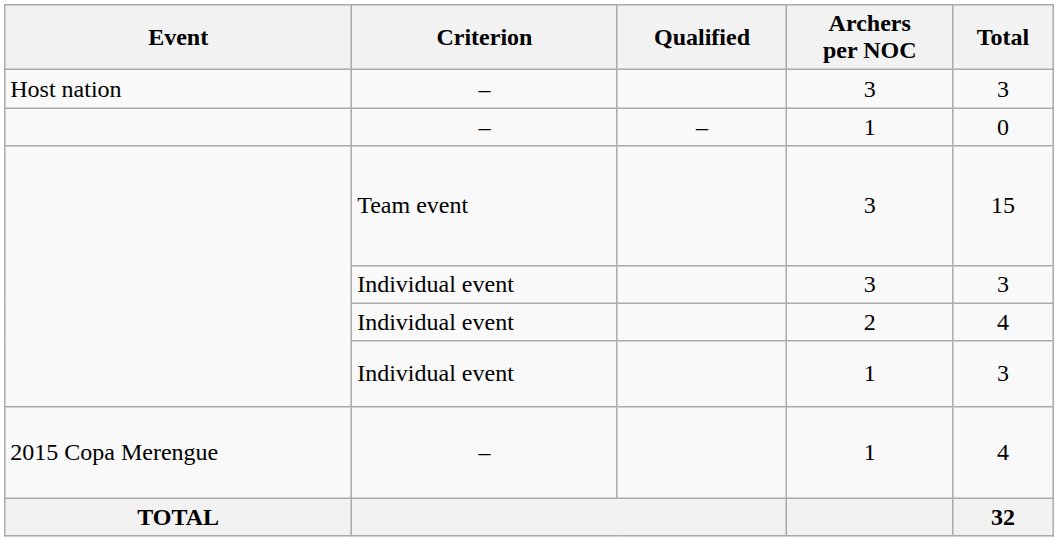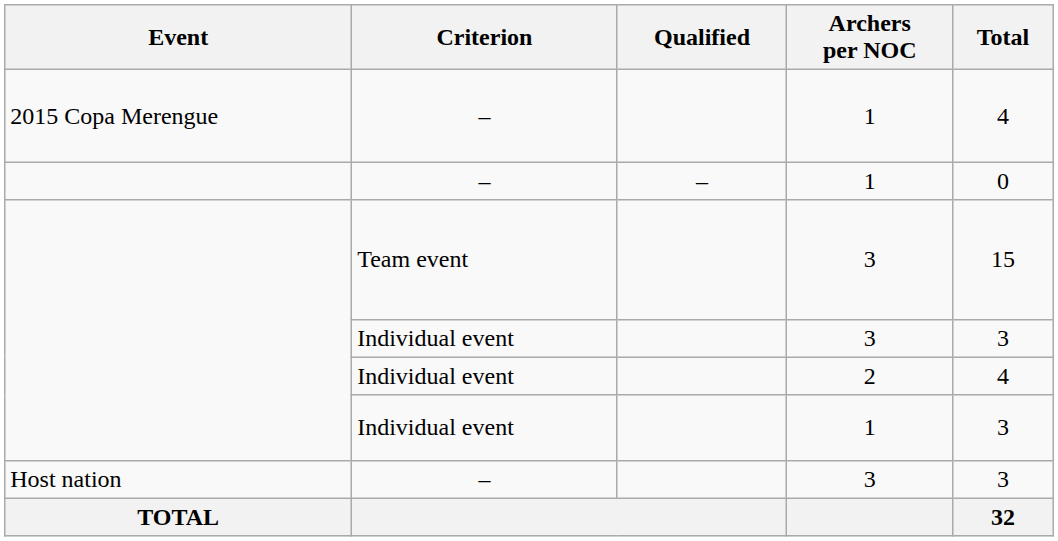 <table class="wikitable" width=700>
 <tr>
 <th>Event</th>
 <th>Criterion</th>
 <th>Qualified</th>
 <th>Archers<br> per NOC</th>
 <th>Total</th>
 </tr>
 <tr>
-<td>Host nation</td>
+<td>2015 Copa Merengue</td>
 <td align="center">–</td>
-<td></td>
-<td align="center">3</td>
-<td align="center">3</td>
+<td><br><br><br></td>
+<td align="center">1</td>
+<td align="center">4</td>
 </tr>
 <tr>
 <td></td>
 <td align="center">–</td>
 <td align="center">–</td>
 <td align="center">1</td>
 <td align="center">0</td>
 </tr>
 <tr>
 <td rowspan="4"></td>
 <td>Team event</td>
 <td><br><br><br><br></td>
 <td align="center">3</td>
 <td align="center">15</td>
 </tr>
 <tr>
 <td>Individual event</td>
 <td></td>
 <td align="center">3</td>
 <td align="center">3</td>
 </tr>
 <tr>
 <td>Individual event</td>
 <td><br></td>
 <td align="center">2</td>
 <td align="center">4</td>
 </tr>
 <tr>
 <td>Individual event</td>
 <td><br><br></td>
 <td align="center">1</td>
 <td align="center">3</td>
 </tr>
 <tr>
-<td>2015 Copa Merengue</td>
+<td>Host nation</td>
 <td align="center">–</td>
-<td><br><br><br></td>
-<td align="center">1</td>
-<td align="center">4</td>
+<td></td>
+<td align="center">3</td>
+<td align="center">3</td>
 </tr>
 <tr>
 <th>TOTAL</th>
 <th colspan="2"></th>
 <th></th>
 <th>32</th>
 </tr>
 </table>
